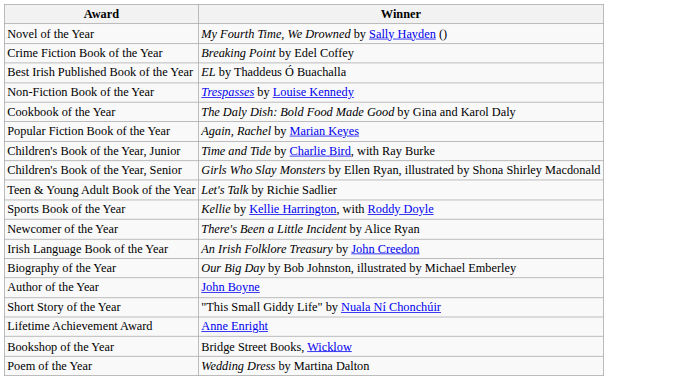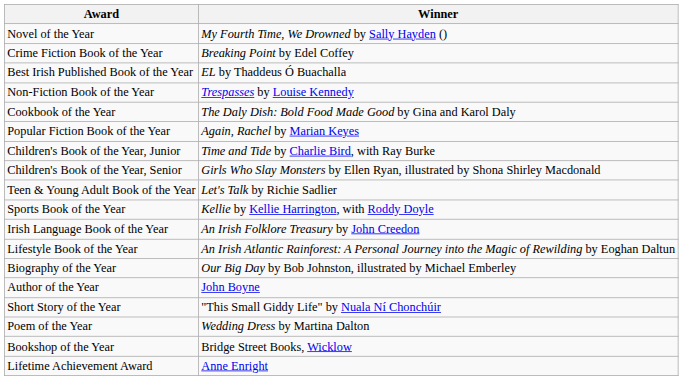 <table class="wikitable">
 <tr>
 <th>Award</th>
 <th>Winner</th>
 </tr>
 <tr>
 <td>Novel of the Year</td>
 <td><em>My Fourth Time, We Drowned</em> by <a href='#'>Sally Hayden</a> ()</td>
 </tr>
 <tr>
 <td>Crime Fiction Book of the Year</td>
 <td><em>Breaking Point</em> by Edel Coffey</td>
 </tr>
 <tr>
 <td>Best Irish Published Book of the Year</td>
 <td><em>EL</em> by Thaddeus Ó Buachalla</td>
 </tr>
 <tr>
 <td>Non-Fiction Book of the Year</td>
 <td><em><a href='#'>Trespasses</a></em> by <a href='#'>Louise Kennedy</a></td>
 </tr>
 <tr>
 <td>Cookbook of the Year</td>
 <td><em>The Daly Dish: Bold Food Made Good</em> by Gina and Karol Daly</td>
 </tr>
 <tr>
 <td>Popular Fiction Book of the Year</td>
 <td><em>Again, Rachel</em> by <a href='#'>Marian Keyes</a></td>
 </tr>
 <tr>
 <td>Children's Book of the Year, Junior</td>
 <td><em>Time and Tide</em> by <a href='#'>Charlie Bird</a>, with Ray Burke</td>
 </tr>
 <tr>
 <td>Children's Book of the Year, Senior</td>
 <td><em>Girls Who Slay Monsters</em> by Ellen Ryan, illustrated by Shona Shirley Macdonald</td>
 </tr>
 <tr>
 <td>Teen & Young Adult Book of the Year</td>
 <td><em>Let's Talk</em> by Richie Sadlier</td>
 </tr>
 <tr>
 <td>Sports Book of the Year</td>
 <td><em>Kellie</em> by <a href='#'>Kellie Harrington</a>, with <a href='#'>Roddy Doyle</a></td>
 </tr>
 <tr>
-<td>Newcomer of the Year</td>
-<td><em>There's Been a Little Incident</em> by Alice Ryan</td>
+<td>Irish Language Book of the Year</td>
+<td><em>An Irish Folklore Treasury</em> by <a href='#'>John Creedon</a></td>
 </tr>
 <tr>
-<td>Irish Language Book of the Year</td>
-<td><em>An Irish Folklore Treasury</em> by <a href='#'>John Creedon</a></td>
+<td>Lifestyle Book of the Year</td>
+<td><em>An Irish Atlantic Rainforest: A Personal Journey into the Magic of Rewilding</em> by Eoghan Daltun</td>
 </tr>
 <tr>
 <td>Biography of the Year</td>
 <td><em>Our Big Day</em> by Bob Johnston, illustrated by Michael Emberley</td>
 </tr>
 <tr>
 <td>Author of the Year</td>
 <td><a href='#'>John Boyne</a></td>
 </tr>
 <tr>
 <td>Short Story of the Year</td>
 <td>"This Small Giddy Life" by <a href='#'>Nuala Ní Chonchúir</a></td>
 </tr>
 <tr>
-<td>Lifetime Achievement Award</td>
-<td><a href='#'>Anne Enright</a></td>
+<td>Poem of the Year</td>
+<td><em>Wedding Dress</em> by Martina Dalton</td>
 </tr>
 <tr>
 <td>Bookshop of the Year</td>
 <td>Bridge Street Books, <a href='#'>Wicklow</a></td>
 </tr>
 <tr>
-<td>Poem of the Year</td>
-<td><em>Wedding Dress</em> by Martina Dalton</td>
+<td>Lifetime Achievement Award</td>
+<td><a href='#'>Anne Enright</a></td>
 </tr>
 </table>
